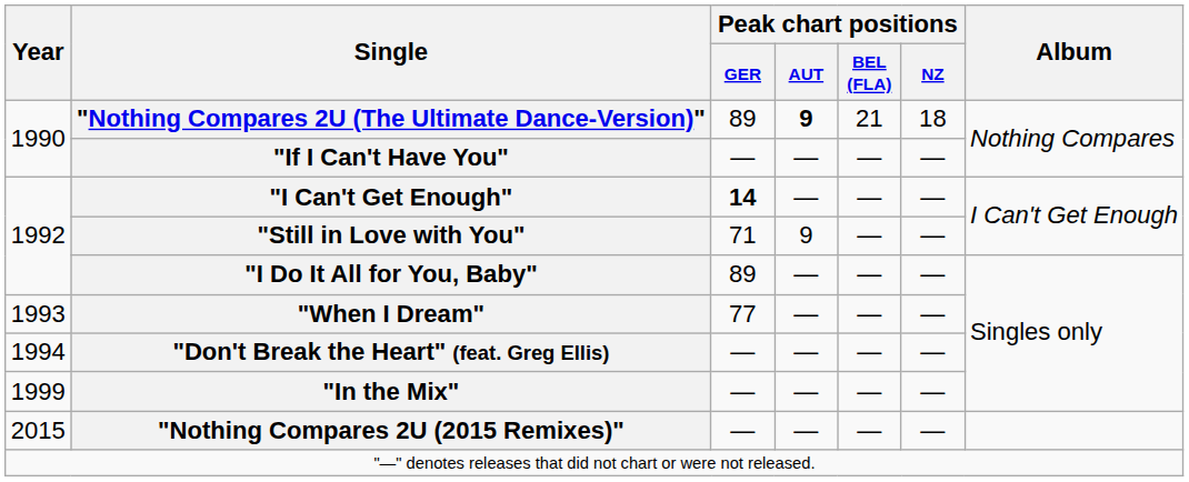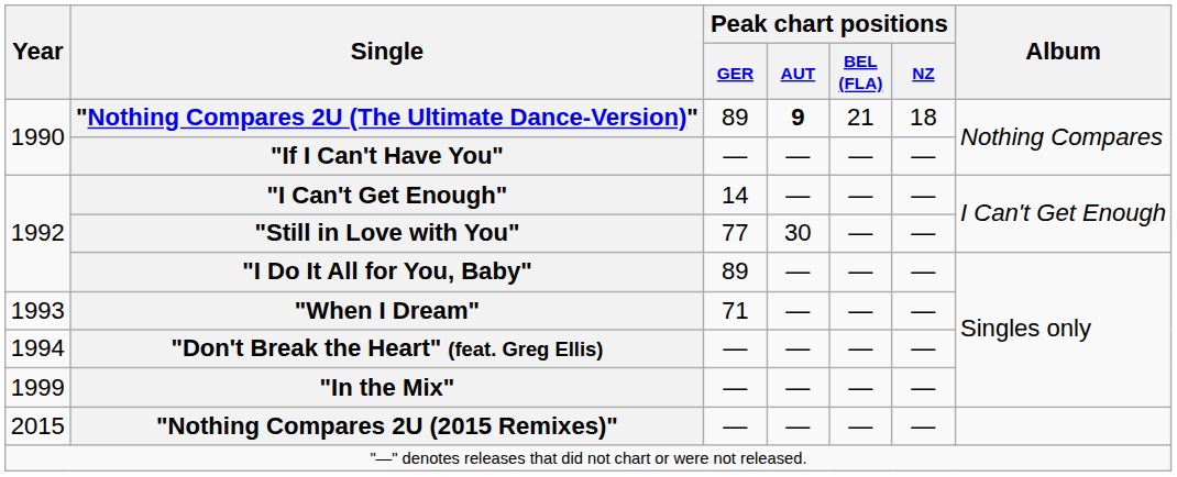 <table class="wikitable plainrowheaders" style="text-align:center;">
 <tr>
 <th rowspan="2">Year</th>
 <th rowspan="2">Single</th>
 <th colspan="4">Peak chart positions</th>
 <th rowspan="2">Album</th>
 </tr>
 <tr style="font-size:smaller;">
 <th width="35"><small><a href='#'>GER</a></small><br></th>
 <th width="35"><small><a href='#'>AUT</a></small><br></th>
 <th width="35"><small><a href='#'>BEL<br>(FLA)</a></small><br></th>
 <th width="35"><small><a href='#'>NZ</a></small><br></th>
 </tr>
 <tr>
 <td rowspan="2">1990</td>
 <th scope="row">"<a href='#'>Nothing Compares 2U (The Ultimate Dance-Version)</a>"</th>
 <td>89</td>
 <td><strong>9</strong></td>
 <td>21</td>
 <td>18</td>
 <td align="left" rowspan="2"><em>Nothing Compares</em></td>
 </tr>
 <tr>
 <th scope="row">"If I Can't Have You"</th>
 <td>—</td>
 <td>—</td>
 <td>—</td>
 <td>—</td>
 </tr>
 <tr>
 <td rowspan="3">1992</td>
 <th scope="row">"I Can't Get Enough"</th>
-<td><strong>14</strong></td>
+<td>14</td>
 <td>—</td>
 <td>—</td>
 <td>—</td>
 <td align="left" rowspan="2"><em>I Can't Get Enough</em></td>
 </tr>
 <tr>
 <th scope="row">"Still in Love with You"</th>
-<td>71</td>
-<td>9</td>
+<td>77</td>
+<td>30</td>
 <td>—</td>
 <td>—</td>
 </tr>
 <tr>
 <th scope="row">"I Do It All for You, Baby"</th>
 <td>89</td>
 <td>—</td>
 <td>—</td>
 <td>—</td>
 <td align="left" rowspan="4">Singles only</td>
 </tr>
 <tr>
 <td rowspan="1">1993</td>
 <th scope="row">"When I Dream"</th>
-<td>77</td>
+<td>71</td>
 <td>—</td>
 <td>—</td>
 <td>—</td>
 </tr>
 <tr>
 <td rowspan="1">1994</td>
 <th scope="row">"Don't Break the Heart" <small>(feat. Greg Ellis)</small></th>
 <td>—</td>
 <td>—</td>
 <td>—</td>
 <td>—</td>
 </tr>
 <tr>
 <td rowspan="1">1999</td>
 <th scope="row">"In the Mix"</th>
 <td>—</td>
 <td>—</td>
 <td>—</td>
 <td>—</td>
 </tr>
 <tr>
 <td rowspan="1">2015</td>
 <th scope="row">"Nothing Compares 2U (2015 Remixes)"</th>
 <td>—</td>
 <td>—</td>
 <td>—</td>
 <td>—</td>
 </tr>
 <tr>
 <td align="center" colspan="12" style="font-size:8pt">"—" denotes releases that did not chart or were not released.</td>
 </tr>
 </table>
